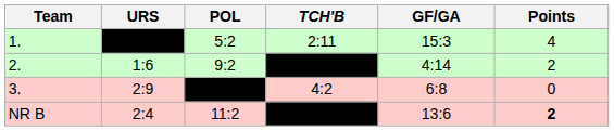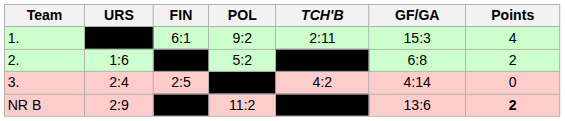 <table class="wikitable" bgcolor="#EFEFFF" width="50%">
 <tr bgcolor="#BCD2EE">
 <th>Team</th>
 <th>URS</th>
+<th>FIN</th>
 <th>POL</th>
 <th><em>TCH'B<strong></th>
 <th>GF/GA</th>
 <th>Points</th>
 </tr>
 <tr bgcolor="#ccffcc" align="center">
 <td align="left">1. </td>
 <td style="background:#000000;"></td>
-<td>5:2</td>
+<td>6:1</td>
+<td>9:2</td>
 <td></em>2:11<em></td>
 <td>15:3</td>
 <td>4</td>
 </tr>
 <tr bgcolor="#ccffcc" align="center">
 <td align="left">2. </td>
 <td>1:6</td>
-<td>9:2</td>
 <td style="background:#000000;"></td>
-<td>4:14</td>
+<td>5:2</td>
+<td style="background:#000000;"></td>
+<td>6:8</td>
 <td>2</td>
 </tr>
 <tr bgcolor="#ffcccc" align="center">
 <td align="left">3. </td>
-<td>2:9</td>
+<td></em>2:4<em></td>
+<td>2:5</td>
 <td style="background:#000000;"></td>
 <td></em>4:2<em></td>
-<td>6:8</td>
+<td>4:14</td>
 <td>0</td>
 </tr>
 <tr bgcolor="#ffcccc" align="center">
 <td align="left">NR </em>B<em></td>
-<td></em>2:4<em></td>
+<td>2:9</td>
+<td style="background:#000000;"></td>
 <td></em>11:2<em></td>
 <td style="background:#000000;"></td>
 <td></em>13:6<em></td>
 <td><strong></em>2<em></strong></td>
 </tr>
 </table>
